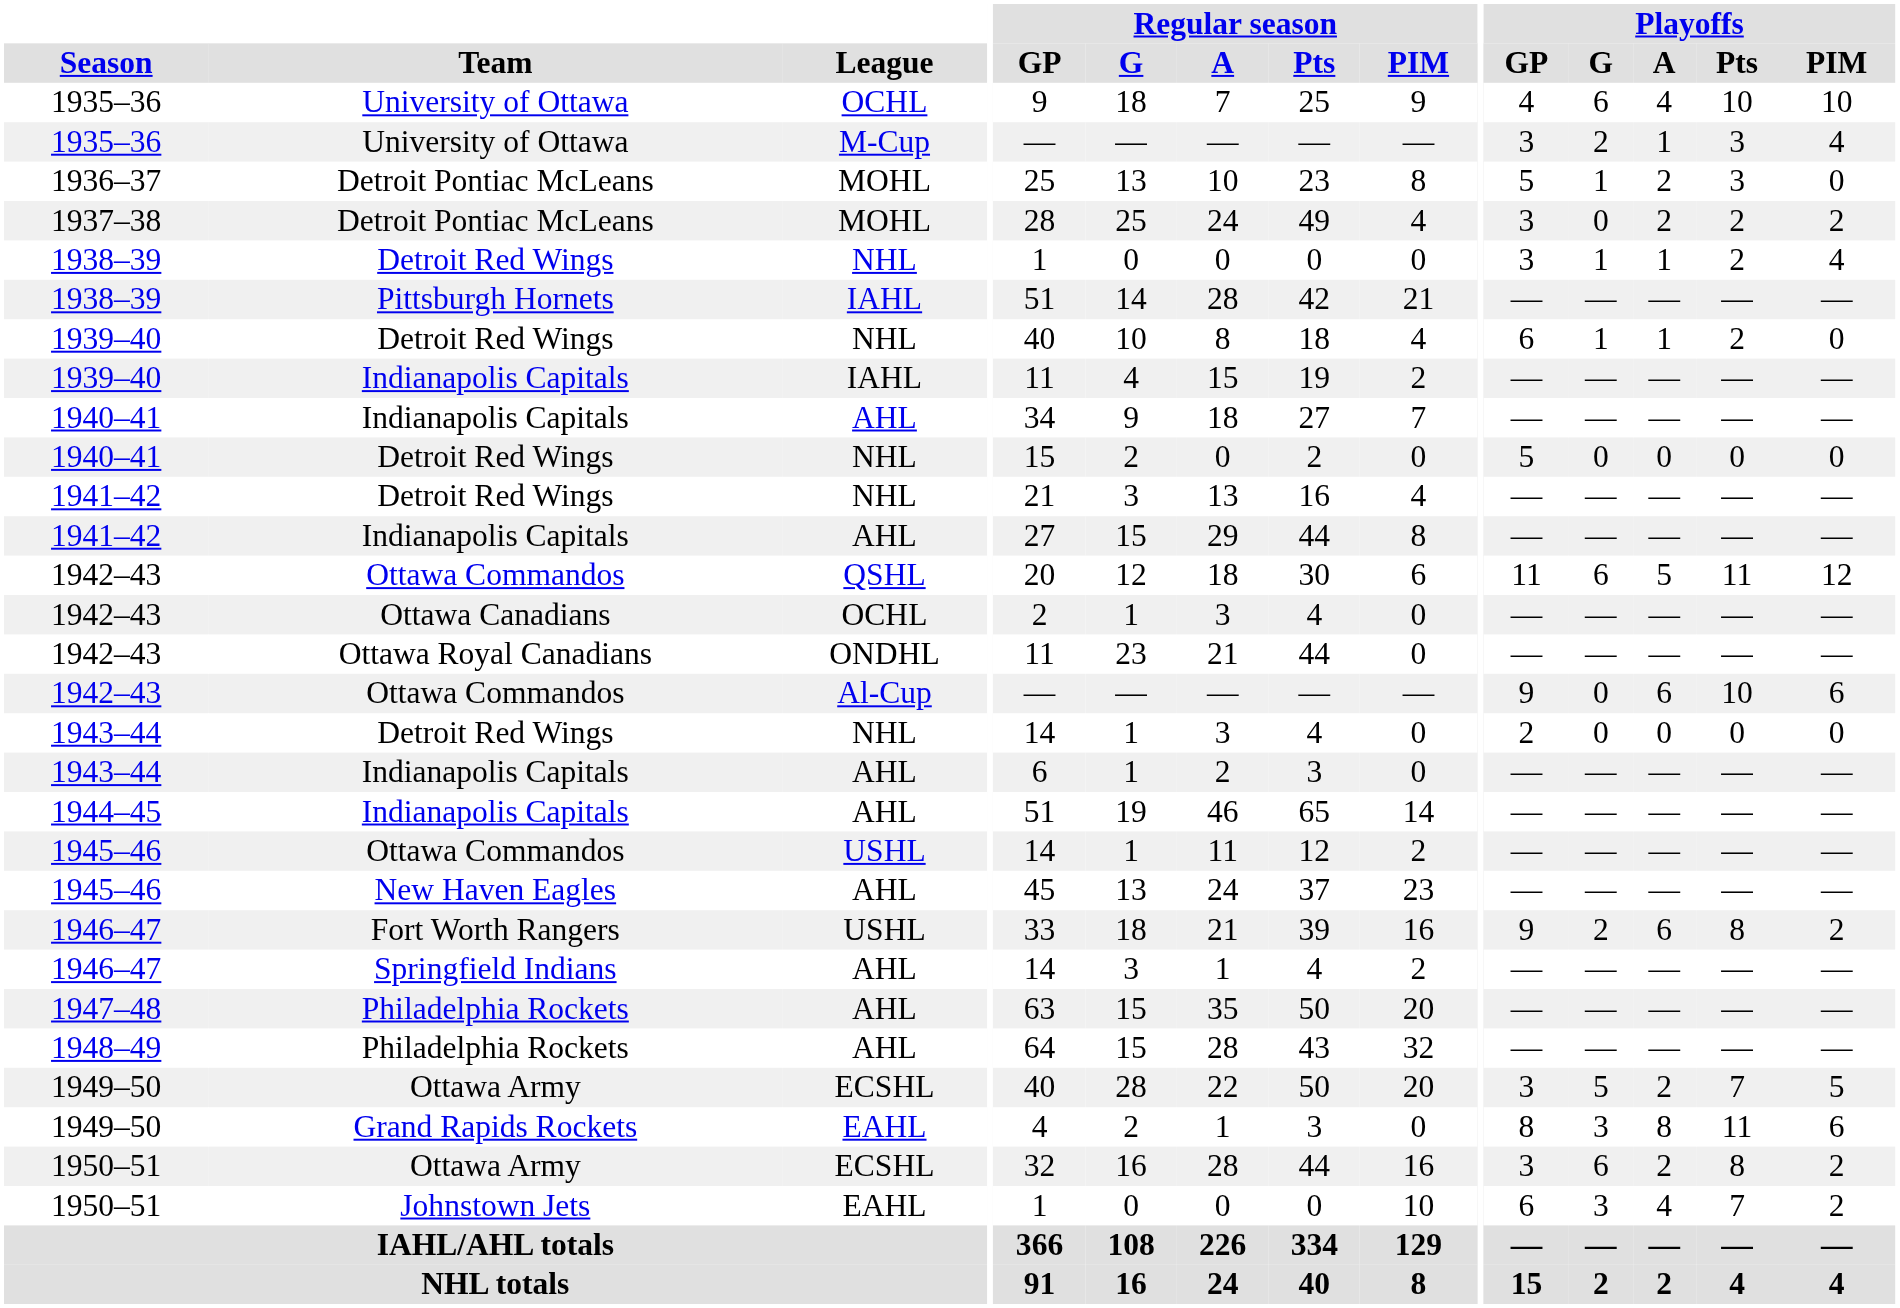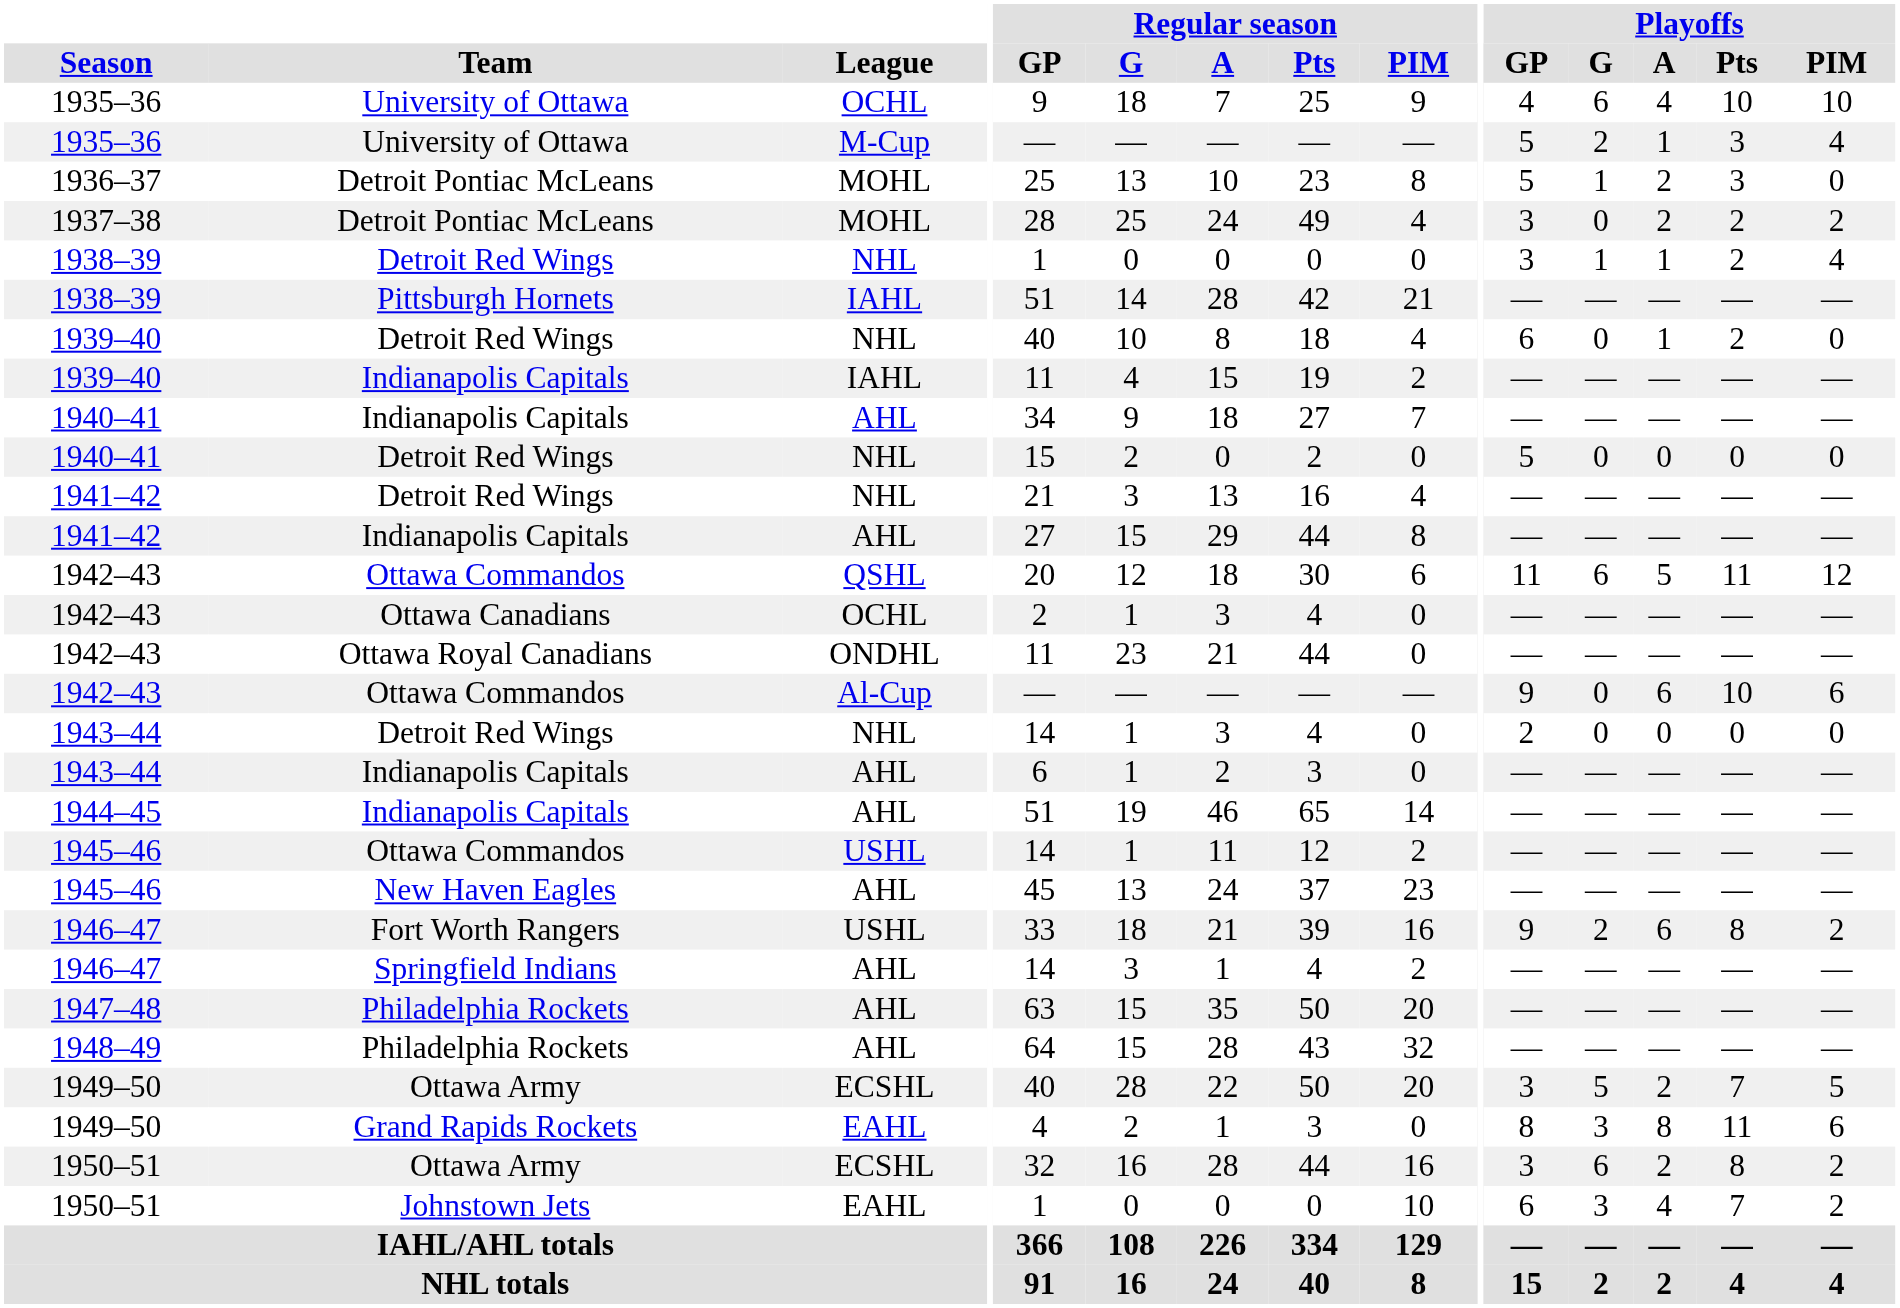 <table border="0" cellpadding="1" cellspacing="0" style="text-align:center; width:60em">
 <tr bgcolor="#e0e0e0">
 <th colspan="3" bgcolor="#ffffff"></th>
 <th rowspan="100" bgcolor="#ffffff"></th>
 <th colspan="5"><a href='#'>Regular season</a></th>
 <th rowspan="100" bgcolor="#ffffff"></th>
 <th colspan="5"><a href='#'>Playoffs</a></th>
 </tr>
 <tr bgcolor="#e0e0e0">
 <th><a href='#'>Season</a></th>
 <th>Team</th>
 <th>League</th>
 <th>GP</th>
 <th><a href='#'>G</a></th>
 <th><a href='#'>A</a></th>
 <th><a href='#'>Pts</a></th>
 <th><a href='#'>PIM</a></th>
 <th>GP</th>
 <th>G</th>
 <th>A</th>
 <th>Pts</th>
 <th>PIM</th>
 </tr>
 <tr>
 <td>1935–36</td>
 <td><a href='#'>University of Ottawa</a></td>
 <td><a href='#'>OCHL</a></td>
 <td>9</td>
 <td>18</td>
 <td>7</td>
 <td>25</td>
 <td>9</td>
 <td>4</td>
 <td>6</td>
 <td>4</td>
 <td>10</td>
 <td>10</td>
 </tr>
 <tr bgcolor="#f0f0f0">
 <td><a href='#'>1935–36</a></td>
 <td>University of Ottawa</td>
 <td><a href='#'>M-Cup</a></td>
 <td>—</td>
 <td>—</td>
 <td>—</td>
 <td>—</td>
 <td>—</td>
-<td>3</td>
+<td>5</td>
 <td>2</td>
 <td>1</td>
 <td>3</td>
 <td>4</td>
 </tr>
 <tr>
 <td>1936–37</td>
 <td>Detroit Pontiac McLeans</td>
 <td>MOHL</td>
 <td>25</td>
 <td>13</td>
 <td>10</td>
 <td>23</td>
 <td>8</td>
 <td>5</td>
 <td>1</td>
 <td>2</td>
 <td>3</td>
 <td>0</td>
 </tr>
 <tr bgcolor="#f0f0f0">
 <td>1937–38</td>
 <td>Detroit Pontiac McLeans</td>
 <td>MOHL</td>
 <td>28</td>
 <td>25</td>
 <td>24</td>
 <td>49</td>
 <td>4</td>
 <td>3</td>
 <td>0</td>
 <td>2</td>
 <td>2</td>
 <td>2</td>
 </tr>
 <tr>
 <td><a href='#'>1938–39</a></td>
 <td><a href='#'>Detroit Red Wings</a></td>
 <td><a href='#'>NHL</a></td>
 <td>1</td>
 <td>0</td>
 <td>0</td>
 <td>0</td>
 <td>0</td>
 <td>3</td>
 <td>1</td>
 <td>1</td>
 <td>2</td>
 <td>4</td>
 </tr>
 <tr bgcolor="#f0f0f0">
 <td><a href='#'>1938–39</a></td>
 <td><a href='#'>Pittsburgh Hornets</a></td>
 <td><a href='#'>IAHL</a></td>
 <td>51</td>
 <td>14</td>
 <td>28</td>
 <td>42</td>
 <td>21</td>
 <td>—</td>
 <td>—</td>
 <td>—</td>
 <td>—</td>
 <td>—</td>
 </tr>
 <tr>
 <td><a href='#'>1939–40</a></td>
 <td>Detroit Red Wings</td>
 <td>NHL</td>
 <td>40</td>
 <td>10</td>
 <td>8</td>
 <td>18</td>
 <td>4</td>
 <td>6</td>
-<td>1</td>
+<td>0</td>
 <td>1</td>
 <td>2</td>
 <td>0</td>
 </tr>
 <tr bgcolor="#f0f0f0">
 <td><a href='#'>1939–40</a></td>
 <td><a href='#'>Indianapolis Capitals</a></td>
 <td>IAHL</td>
 <td>11</td>
 <td>4</td>
 <td>15</td>
 <td>19</td>
 <td>2</td>
 <td>—</td>
 <td>—</td>
 <td>—</td>
 <td>—</td>
 <td>—</td>
 </tr>
 <tr>
 <td><a href='#'>1940–41</a></td>
 <td>Indianapolis Capitals</td>
 <td><a href='#'>AHL</a></td>
 <td>34</td>
 <td>9</td>
 <td>18</td>
 <td>27</td>
 <td>7</td>
 <td>—</td>
 <td>—</td>
 <td>—</td>
 <td>—</td>
 <td>—</td>
 </tr>
 <tr bgcolor="#f0f0f0">
 <td><a href='#'>1940–41</a></td>
 <td>Detroit Red Wings</td>
 <td>NHL</td>
 <td>15</td>
 <td>2</td>
 <td>0</td>
 <td>2</td>
 <td>0</td>
 <td>5</td>
 <td>0</td>
 <td>0</td>
 <td>0</td>
 <td>0</td>
 </tr>
 <tr>
 <td><a href='#'>1941–42</a></td>
 <td>Detroit Red Wings</td>
 <td>NHL</td>
 <td>21</td>
 <td>3</td>
 <td>13</td>
 <td>16</td>
 <td>4</td>
 <td>—</td>
 <td>—</td>
 <td>—</td>
 <td>—</td>
 <td>—</td>
 </tr>
 <tr bgcolor="#f0f0f0">
 <td><a href='#'>1941–42</a></td>
 <td>Indianapolis Capitals</td>
 <td>AHL</td>
 <td>27</td>
 <td>15</td>
 <td>29</td>
 <td>44</td>
 <td>8</td>
 <td>—</td>
 <td>—</td>
 <td>—</td>
 <td>—</td>
 <td>—</td>
 </tr>
 <tr>
 <td>1942–43</td>
 <td><a href='#'>Ottawa Commandos</a></td>
 <td><a href='#'>QSHL</a></td>
 <td>20</td>
 <td>12</td>
 <td>18</td>
 <td>30</td>
 <td>6</td>
 <td>11</td>
 <td>6</td>
 <td>5</td>
 <td>11</td>
 <td>12</td>
 </tr>
 <tr bgcolor="#f0f0f0">
 <td>1942–43</td>
 <td>Ottawa Canadians</td>
 <td>OCHL</td>
 <td>2</td>
 <td>1</td>
 <td>3</td>
 <td>4</td>
 <td>0</td>
 <td>—</td>
 <td>—</td>
 <td>—</td>
 <td>—</td>
 <td>—</td>
 </tr>
 <tr>
 <td>1942–43</td>
 <td>Ottawa Royal Canadians</td>
 <td>ONDHL</td>
 <td>11</td>
 <td>23</td>
 <td>21</td>
 <td>44</td>
 <td>0</td>
 <td>—</td>
 <td>—</td>
 <td>—</td>
 <td>—</td>
 <td>—</td>
 </tr>
 <tr bgcolor="#f0f0f0">
 <td><a href='#'>1942–43</a></td>
 <td>Ottawa Commandos</td>
 <td><a href='#'>Al-Cup</a></td>
 <td>—</td>
 <td>—</td>
 <td>—</td>
 <td>—</td>
 <td>—</td>
 <td>9</td>
 <td>0</td>
 <td>6</td>
 <td>10</td>
 <td>6</td>
 </tr>
 <tr>
 <td><a href='#'>1943–44</a></td>
 <td>Detroit Red Wings</td>
 <td>NHL</td>
 <td>14</td>
 <td>1</td>
 <td>3</td>
 <td>4</td>
 <td>0</td>
 <td>2</td>
 <td>0</td>
 <td>0</td>
 <td>0</td>
 <td>0</td>
 </tr>
 <tr bgcolor="#f0f0f0">
 <td><a href='#'>1943–44</a></td>
 <td>Indianapolis Capitals</td>
 <td>AHL</td>
 <td>6</td>
 <td>1</td>
 <td>2</td>
 <td>3</td>
 <td>0</td>
 <td>—</td>
 <td>—</td>
 <td>—</td>
 <td>—</td>
 <td>—</td>
 </tr>
 <tr>
 <td><a href='#'>1944–45</a></td>
 <td><a href='#'>Indianapolis Capitals</a></td>
 <td>AHL</td>
 <td>51</td>
 <td>19</td>
 <td>46</td>
 <td>65</td>
 <td>14</td>
 <td>—</td>
 <td>—</td>
 <td>—</td>
 <td>—</td>
 <td>—</td>
 </tr>
 <tr bgcolor="#f0f0f0">
 <td><a href='#'>1945–46</a></td>
 <td>Ottawa Commandos</td>
 <td><a href='#'>USHL</a></td>
 <td>14</td>
 <td>1</td>
 <td>11</td>
 <td>12</td>
 <td>2</td>
 <td>—</td>
 <td>—</td>
 <td>—</td>
 <td>—</td>
 <td>—</td>
 </tr>
 <tr>
 <td><a href='#'>1945–46</a></td>
 <td><a href='#'>New Haven Eagles</a></td>
 <td>AHL</td>
 <td>45</td>
 <td>13</td>
 <td>24</td>
 <td>37</td>
 <td>23</td>
 <td>—</td>
 <td>—</td>
 <td>—</td>
 <td>—</td>
 <td>—</td>
 </tr>
 <tr bgcolor="#f0f0f0">
 <td><a href='#'>1946–47</a></td>
 <td>Fort Worth Rangers</td>
 <td>USHL</td>
 <td>33</td>
 <td>18</td>
 <td>21</td>
 <td>39</td>
 <td>16</td>
 <td>9</td>
 <td>2</td>
 <td>6</td>
 <td>8</td>
 <td>2</td>
 </tr>
 <tr>
 <td><a href='#'>1946–47</a></td>
 <td><a href='#'>Springfield Indians</a></td>
 <td>AHL</td>
 <td>14</td>
 <td>3</td>
 <td>1</td>
 <td>4</td>
 <td>2</td>
 <td>—</td>
 <td>—</td>
 <td>—</td>
 <td>—</td>
 <td>—</td>
 </tr>
 <tr bgcolor="#f0f0f0">
 <td><a href='#'>1947–48</a></td>
 <td><a href='#'>Philadelphia Rockets</a></td>
 <td>AHL</td>
 <td>63</td>
 <td>15</td>
 <td>35</td>
 <td>50</td>
 <td>20</td>
 <td>—</td>
 <td>—</td>
 <td>—</td>
 <td>—</td>
 <td>—</td>
 </tr>
 <tr>
 <td><a href='#'>1948–49</a></td>
 <td>Philadelphia Rockets</td>
 <td>AHL</td>
 <td>64</td>
 <td>15</td>
 <td>28</td>
 <td>43</td>
 <td>32</td>
 <td>—</td>
 <td>—</td>
 <td>—</td>
 <td>—</td>
 <td>—</td>
 </tr>
 <tr bgcolor="#f0f0f0">
 <td>1949–50</td>
 <td>Ottawa Army</td>
 <td>ECSHL</td>
 <td>40</td>
 <td>28</td>
 <td>22</td>
 <td>50</td>
 <td>20</td>
 <td>3</td>
 <td>5</td>
 <td>2</td>
 <td>7</td>
 <td>5</td>
 </tr>
 <tr>
 <td>1949–50</td>
 <td><a href='#'>Grand Rapids Rockets</a></td>
 <td><a href='#'>EAHL</a></td>
 <td>4</td>
 <td>2</td>
 <td>1</td>
 <td>3</td>
 <td>0</td>
 <td>8</td>
 <td>3</td>
 <td>8</td>
 <td>11</td>
 <td>6</td>
 </tr>
 <tr bgcolor="#f0f0f0">
 <td>1950–51</td>
 <td>Ottawa Army</td>
 <td>ECSHL</td>
 <td>32</td>
 <td>16</td>
 <td>28</td>
 <td>44</td>
 <td>16</td>
 <td>3</td>
 <td>6</td>
 <td>2</td>
 <td>8</td>
 <td>2</td>
 </tr>
 <tr>
 <td>1950–51</td>
 <td><a href='#'>Johnstown Jets</a></td>
 <td>EAHL</td>
 <td>1</td>
 <td>0</td>
 <td>0</td>
 <td>0</td>
 <td>10</td>
 <td>6</td>
 <td>3</td>
 <td>4</td>
 <td>7</td>
 <td>2</td>
 </tr>
 <tr bgcolor="#e0e0e0">
 <th colspan="3">IAHL/AHL totals</th>
 <th>366</th>
 <th>108</th>
 <th>226</th>
 <th>334</th>
 <th>129</th>
 <th>—</th>
 <th>—</th>
 <th>—</th>
 <th>—</th>
 <th>—</th>
 </tr>
 <tr bgcolor="#e0e0e0">
 <th colspan="3">NHL totals</th>
 <th>91</th>
 <th>16</th>
 <th>24</th>
 <th>40</th>
 <th>8</th>
 <th>15</th>
 <th>2</th>
 <th>2</th>
 <th>4</th>
 <th>4</th>
 </tr>
 </table>
